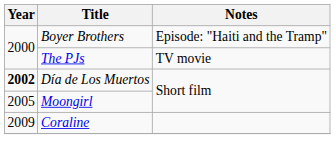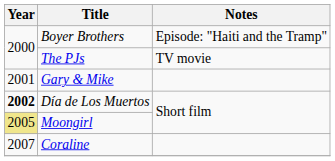 <table class="wikitable">
 <tr>
 <th>Year</th>
 <th>Title</th>
 <th>Notes</th>
 </tr>
 <tr>
 <td rowspan="2">2000</td>
 <td><em>Boyer Brothers</em></td>
 <td>Episode: "Haiti and the Tramp"</td>
 </tr>
 <tr>
 <td><em><a href='#'>The PJs</a></em></td>
 <td>TV movie</td>
 </tr>
 <tr>
+<td>2001</td>
+<td><em><a href='#'>Gary & Mike</a></em></td>
+<td></td>
+</tr>
+<tr>
 <td><strong>2002</strong></td>
 <td><em>Día de Los Muertos</em></td>
 <td rowspan="2">Short film</td>
 </tr>
 <tr>
-<td>2005</td>
+<td style="background: khaki;">2005</td>
 <td><em><a href='#'>Moongirl</a></em></td>
 </tr>
 <tr>
-<td>2009</td>
+<td>2007</td>
 <td><em><a href='#'>Coraline</a></em></td>
 <td></td>
 </tr>
 <tr>
 </tr>
 </table>
